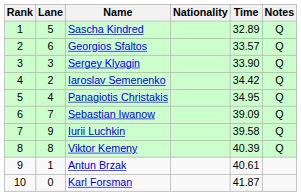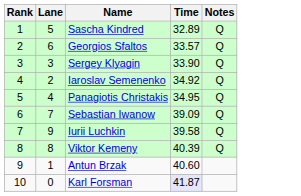 <table class="wikitable sortable" style="text-align:center">
 <tr>
 <th>Rank</th>
 <th>Lane</th>
 <th>Name</th>
-<th>Nationality</th>
 <th>Time</th>
 <th>Notes</th>
 </tr>
 <tr bgcolor=ccffcc>
 <td>1</td>
 <td>5</td>
 <td align=left><a href='#'>Sascha Kindred</a></td>
-<td align=left></td>
 <td>32.89</td>
 <td>Q</td>
 </tr>
 <tr bgcolor=ccffcc>
 <td>2</td>
 <td>6</td>
 <td align=left><a href='#'>Georgios Sfaltos</a></td>
-<td align=left></td>
 <td>33.57</td>
 <td>Q</td>
 </tr>
 <tr bgcolor=ccffcc>
 <td>3</td>
 <td>3</td>
 <td align=left><a href='#'>Sergey Klyagin</a></td>
-<td align=left></td>
 <td>33.90</td>
 <td>Q</td>
 </tr>
 <tr bgcolor=ccffcc>
 <td>4</td>
 <td>2</td>
 <td align=left><a href='#'>Iaroslav Semenenko</a></td>
-<td align=left></td>
-<td>34.42</td>
+<td>34.92</td>
 <td>Q</td>
 </tr>
 <tr bgcolor=ccffcc>
 <td>5</td>
 <td>4</td>
 <td align=left><a href='#'>Panagiotis Christakis</a></td>
-<td align=left></td>
 <td>34.95</td>
 <td>Q</td>
 </tr>
 <tr bgcolor=ccffcc>
 <td>6</td>
 <td>7</td>
 <td align=left><a href='#'>Sebastian Iwanow</a></td>
-<td align=left></td>
 <td>39.09</td>
 <td>Q</td>
 </tr>
 <tr bgcolor=ccffcc>
 <td>7</td>
 <td>9</td>
 <td align=left><a href='#'>Iurii Luchkin</a></td>
-<td align=left></td>
 <td>39.58</td>
 <td>Q</td>
 </tr>
 <tr bgcolor=ccffcc>
 <td>8</td>
 <td>8</td>
 <td align=left><a href='#'>Viktor Kemeny</a></td>
-<td align=left></td>
 <td>40.39</td>
 <td>Q</td>
 </tr>
 <tr>
 <td>9</td>
 <td>1</td>
 <td align=left><a href='#'>Antun Brzak</a></td>
-<td align=left></td>
-<td>40.61</td>
+<td>40.60</td>
 <td></td>
 </tr>
 <tr>
 <td>10</td>
 <td>0</td>
 <td align=left><a href='#'>Karl Forsman</a></td>
-<td align=left></td>
-<td>41.87</td>
+<td style="background: lavender;">41.87</td>
 <td></td>
 </tr>
 </table>
